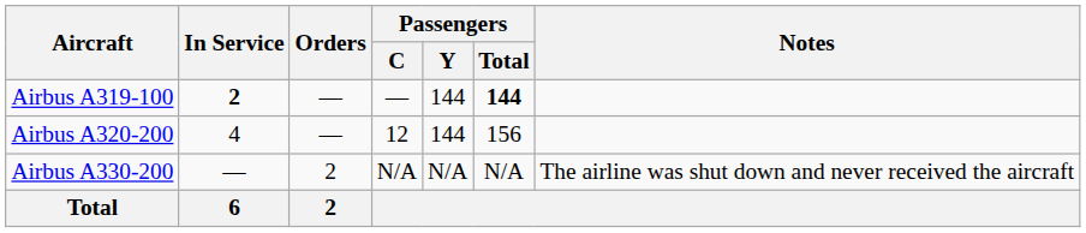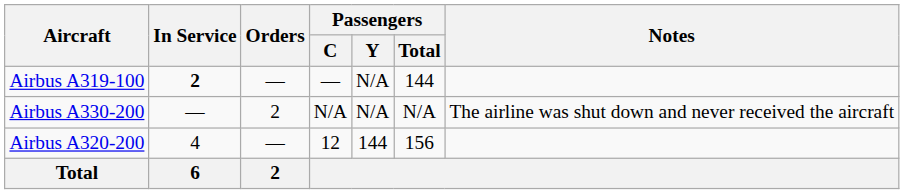 <table class="wikitable" style="border-collapse:collapse;text-align:center;margin:auto;">
 <tr>
 <th rowspan="2">Aircraft</th>
 <th rowspan="2">In Service</th>
 <th rowspan="2">Orders</th>
 <th colspan="3">Passengers</th>
 <th rowspan="2">Notes</th>
 </tr>
 <tr>
 <th><abbr>C</abbr></th>
 <th><abbr>Y</abbr></th>
 <th>Total</th>
 </tr>
 <tr>
 <td><a href='#'>Airbus A319-100</a></td>
 <td><strong>2</strong></td>
 <td>—</td>
 <td>—</td>
+<td>N/A</td>
 <td>144</td>
-<td><strong>144</strong></td>
-<td></td>
-</tr>
-<tr>
-<td><a href='#'>Airbus A320-200</a></td>
-<td>4</td>
-<td>—</td>
-<td>12</td>
-<td>144</td>
-<td>156</td>
 <td></td>
 </tr>
 <tr>
 <td><a href='#'>Airbus A330-200</a></td>
 <td>—</td>
 <td>2</td>
 <td>N/A</td>
 <td>N/A</td>
 <td>N/A</td>
 <td>The airline was shut down and never received the aircraft</td>
 </tr>
 <tr>
+<td><a href='#'>Airbus A320-200</a></td>
+<td>4</td>
+<td>—</td>
+<td>12</td>
+<td>144</td>
+<td>156</td>
+<td></td>
+</tr>
+<tr>
 <th>Total</th>
 <th>6</th>
 <th>2</th>
 <th colspan="4"></th>
 </tr>
 </table>
